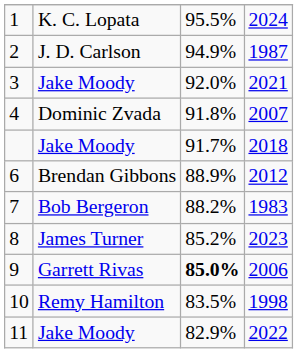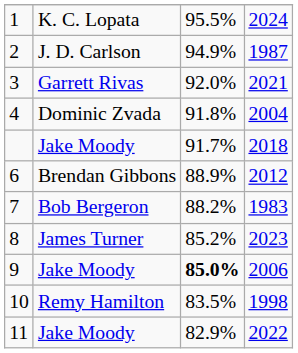 <table class="wikitable">
 <tr>
 </tr>
 <tr>
 <td>1</td>
 <td>K. C. Lopata</td>
 <td><abbr>95.5%</abbr></td>
 <td><a href='#'>2024</a></td>
 </tr>
 <tr>
 <td>2</td>
 <td>J. D. Carlson</td>
 <td><abbr>94.9%</abbr></td>
 <td><a href='#'>1987</a></td>
 </tr>
 <tr>
 <td>3</td>
-<td><a href='#'>Jake Moody</a></td>
+<td><a href='#'>Garrett Rivas</a></td>
 <td><abbr>92.0%</abbr></td>
 <td><a href='#'>2021</a></td>
 </tr>
 <tr>
 <td>4</td>
 <td>Dominic Zvada</td>
 <td><abbr>91.8%</abbr></td>
-<td><a href='#'>2007</a></td>
+<td><a href='#'>2004</a></td>
 </tr>
 <tr>
 <td></td>
 <td><a href='#'>Jake Moody</a></td>
 <td><abbr>91.7%</abbr></td>
 <td><a href='#'>2018</a></td>
 </tr>
 <tr>
 <td>6</td>
 <td>Brendan Gibbons</td>
 <td><abbr>88.9%</abbr></td>
 <td><a href='#'>2012</a></td>
 </tr>
 <tr>
 <td>7</td>
 <td><a href='#'>Bob Bergeron</a></td>
 <td><abbr>88.2%</abbr></td>
 <td><a href='#'>1983</a></td>
 </tr>
 <tr>
 <td>8</td>
 <td><a href='#'>James Turner</a></td>
 <td><abbr>85.2%</abbr></td>
 <td><a href='#'>2023</a></td>
 </tr>
 <tr>
 <td>9</td>
-<td><a href='#'>Garrett Rivas</a></td>
+<td><a href='#'>Jake Moody</a></td>
 <td><strong><abbr>85.0%</abbr></strong></td>
 <td><a href='#'>2006</a></td>
 </tr>
 <tr>
 <td>10</td>
 <td><a href='#'>Remy Hamilton</a></td>
 <td><abbr>83.5%</abbr></td>
 <td><a href='#'>1998</a></td>
 </tr>
 <tr>
 <td>11</td>
 <td><a href='#'>Jake Moody</a></td>
 <td><abbr>82.9%</abbr></td>
 <td><a href='#'>2022</a></td>
 </tr>
 </table>
